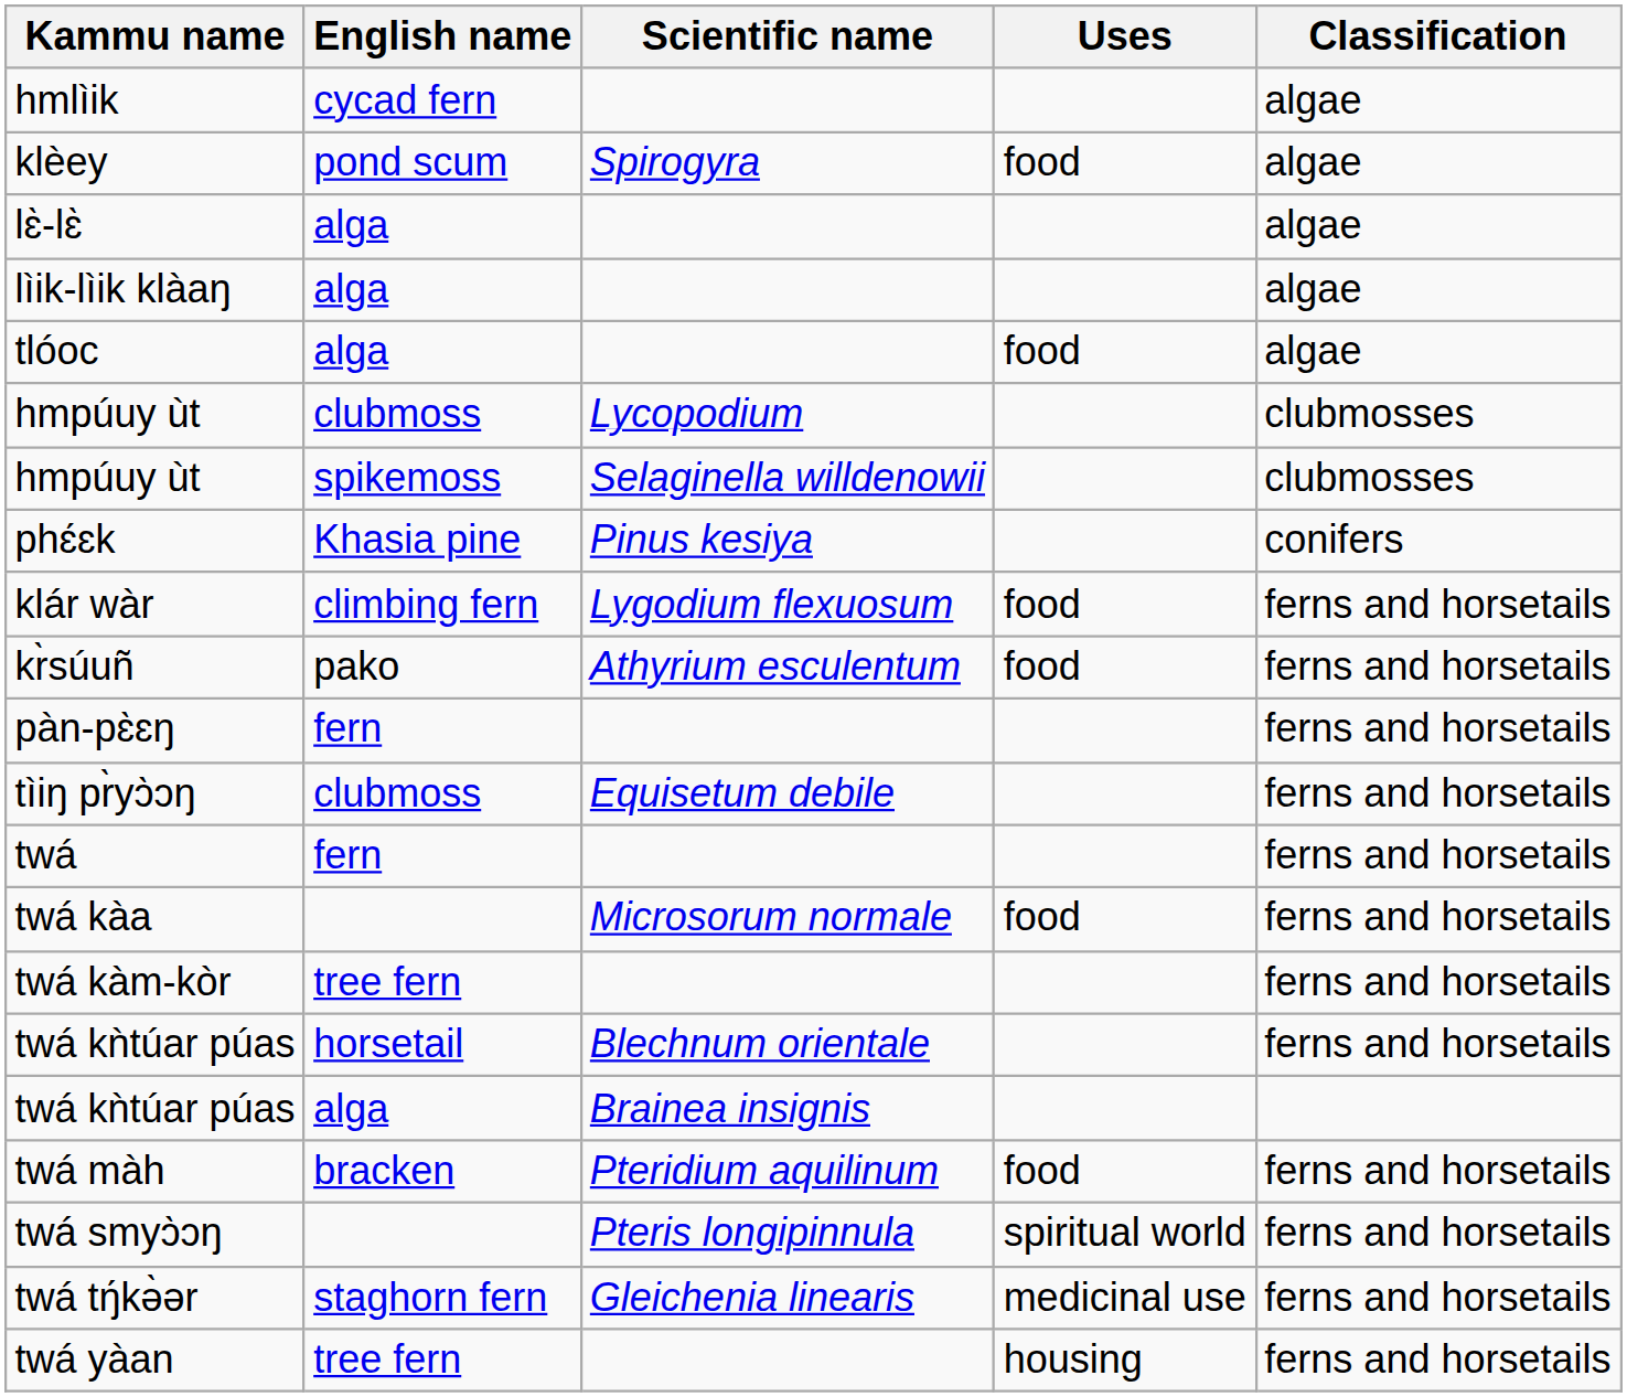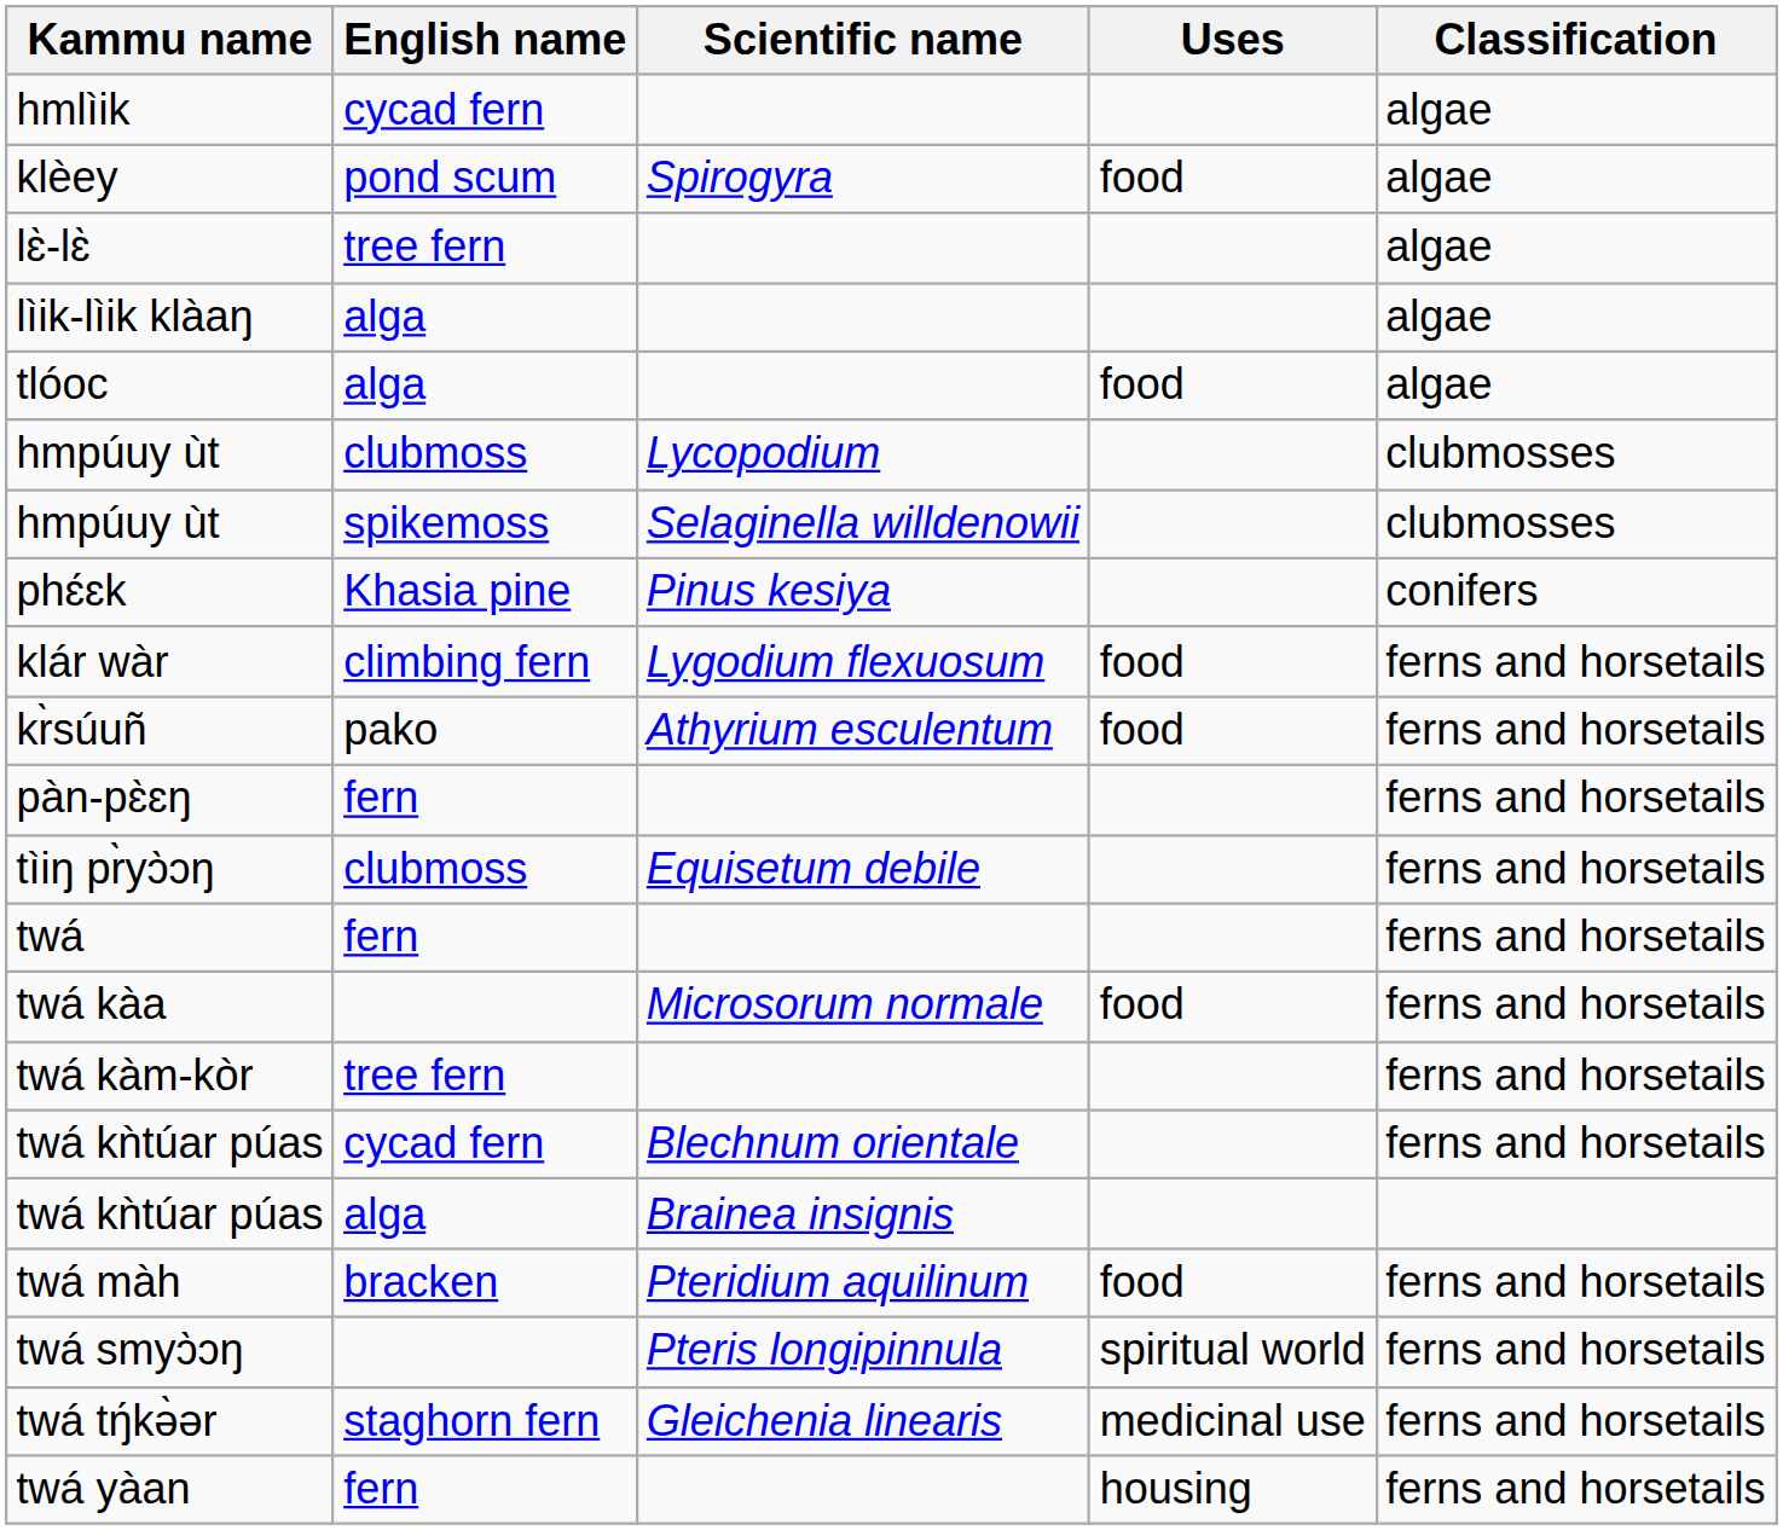 <table class="wikitable sortable">
 <tr>
 <th>Kammu name</th>
 <th>English name</th>
 <th>Scientific name</th>
 <th>Uses</th>
 <th>Classification</th>
 </tr>
 <tr>
 <td>hmlìik</td>
 <td><a href='#'>cycad fern</a></td>
 <td></td>
 <td></td>
 <td>algae</td>
 </tr>
 <tr>
 <td>klèey</td>
 <td><a href='#'>pond scum</a></td>
 <td><em><a href='#'>Spirogyra</a></em></td>
 <td>food</td>
 <td>algae</td>
 </tr>
 <tr>
 <td>lɛ̀-lɛ̀</td>
-<td><a href='#'>alga</a></td>
+<td><a href='#'>tree fern</a></td>
 <td></td>
 <td></td>
 <td>algae</td>
 </tr>
 <tr>
 <td>lìik-lìik klàaŋ</td>
 <td><a href='#'>alga</a></td>
 <td></td>
 <td></td>
 <td>algae</td>
 </tr>
 <tr>
 <td>tlóoc</td>
 <td><a href='#'>alga</a></td>
 <td></td>
 <td>food</td>
 <td>algae</td>
 </tr>
 <tr>
 <td>hmpúuy ùt</td>
 <td><a href='#'>clubmoss</a></td>
 <td><em><a href='#'>Lycopodium</a></em></td>
 <td></td>
 <td>clubmosses</td>
 </tr>
 <tr>
 <td>hmpúuy ùt</td>
 <td><a href='#'>spikemoss</a></td>
 <td><em><a href='#'>Selaginella willdenowii</a></em></td>
 <td></td>
 <td>clubmosses</td>
 </tr>
 <tr>
 <td>phɛ́ɛk</td>
 <td><a href='#'>Khasia pine</a></td>
 <td><em><a href='#'>Pinus kesiya</a></em></td>
 <td></td>
 <td>conifers</td>
 </tr>
 <tr>
 <td>klár wàr</td>
 <td><a href='#'>climbing fern</a></td>
 <td><em><a href='#'>Lygodium flexuosum</a></em></td>
 <td>food</td>
 <td>ferns and horsetails</td>
 </tr>
 <tr>
 <td>kr̀súuñ</td>
 <td>pako</td>
 <td><em><a href='#'>Athyrium esculentum</a></em></td>
 <td>food</td>
 <td>ferns and horsetails</td>
 </tr>
 <tr>
 <td>pàn-pɛ̀ɛŋ</td>
 <td><a href='#'>fern</a></td>
 <td></td>
 <td></td>
 <td>ferns and horsetails</td>
 </tr>
 <tr>
 <td>tìiŋ pr̀yɔ̀ɔŋ</td>
 <td><a href='#'>clubmoss</a></td>
 <td><em><a href='#'>Equisetum debile</a></em></td>
 <td></td>
 <td>ferns and horsetails</td>
 </tr>
 <tr>
 <td>twá</td>
 <td><a href='#'>fern</a></td>
 <td></td>
 <td></td>
 <td>ferns and horsetails</td>
 </tr>
 <tr>
 <td>twá kàa</td>
 <td></td>
 <td><em><a href='#'>Microsorum normale</a></em></td>
 <td>food</td>
 <td>ferns and horsetails</td>
 </tr>
 <tr>
 <td>twá kàm-kòr</td>
 <td><a href='#'>tree fern</a></td>
 <td></td>
 <td></td>
 <td>ferns and horsetails</td>
 </tr>
 <tr>
 <td>twá kǹtúar púas</td>
-<td><a href='#'>horsetail</a></td>
+<td><a href='#'>cycad fern</a></td>
 <td><em><a href='#'>Blechnum orientale</a></em></td>
 <td></td>
 <td>ferns and horsetails</td>
 </tr>
 <tr>
 <td>twá kǹtúar púas</td>
 <td><a href='#'>alga</a></td>
 <td><em><a href='#'>Brainea insignis</a></em></td>
 <td></td>
 <td></td>
 </tr>
 <tr>
 <td>twá màh</td>
 <td><a href='#'>bracken</a></td>
 <td><em><a href='#'>Pteridium aquilinum</a></em></td>
 <td>food</td>
 <td>ferns and horsetails</td>
 </tr>
 <tr>
 <td>twá smyɔ̀ɔŋ</td>
 <td></td>
 <td><em><a href='#'>Pteris longipinnula</a></em></td>
 <td>spiritual world</td>
 <td>ferns and horsetails</td>
 </tr>
 <tr>
 <td>twá tŋ́kə̀ər</td>
 <td><a href='#'>staghorn fern</a></td>
 <td><em><a href='#'>Gleichenia linearis</a></em></td>
 <td>medicinal use</td>
 <td>ferns and horsetails</td>
 </tr>
 <tr>
 <td>twá yàan</td>
-<td><a href='#'>tree fern</a></td>
+<td><a href='#'>fern</a></td>
 <td></td>
 <td>housing</td>
 <td>ferns and horsetails</td>
 </tr>
 </table>
